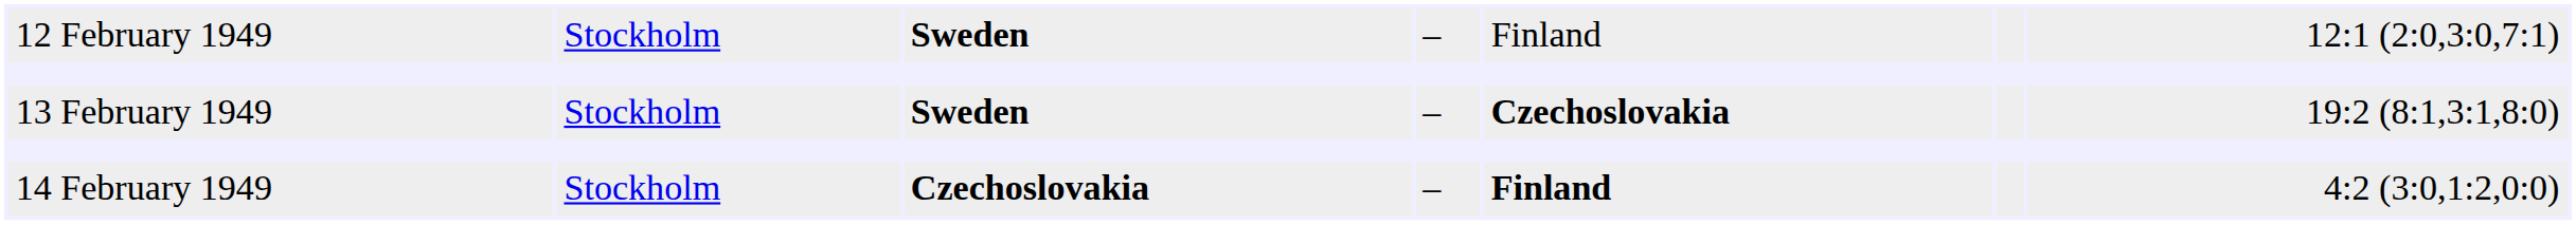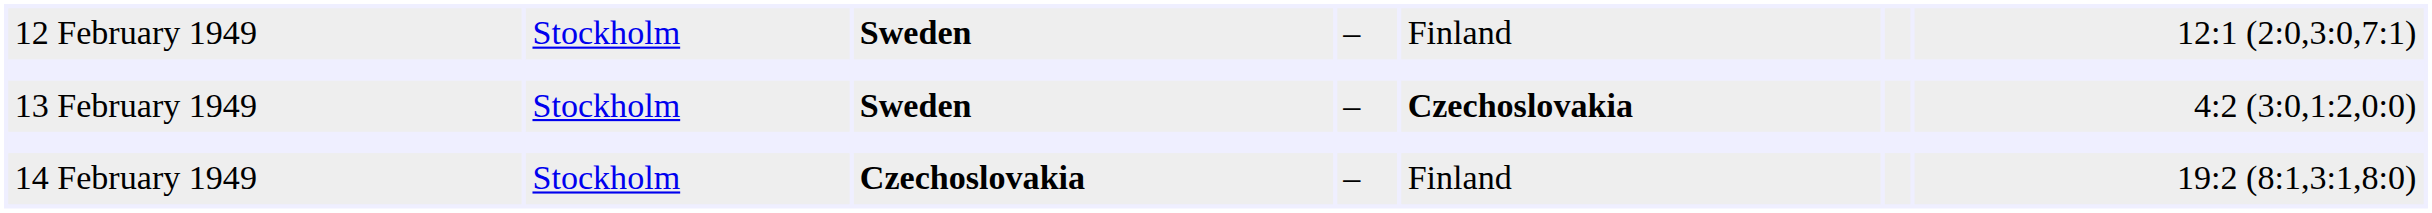 <table cellspacing="2" border="0" cellpadding="3" bgcolor="#EFEFFF" width="90%">
 <tr>
 <td bgcolor="#EEEEEE">12 February 1949</td>
 <td bgcolor="#EEEEEE"><a href='#'>Stockholm</a></td>
 <td bgcolor="#EEEEEE"> <strong>Sweden</strong></td>
 <td bgcolor="#EEEEEE">–</td>
 <td bgcolor="#EEEEEE"> Finland</td>
 <td bgcolor="#EEEEEE"></td>
 <td bgcolor="#EEEEEE" align="right">12:1 (2:0,3:0,7:1)</td>
 </tr>
 <tr>
 <td></td>
 </tr>
 <tr>
 <td bgcolor="#EEEEEE">13 February 1949</td>
 <td bgcolor="#EEEEEE"><a href='#'>Stockholm</a></td>
 <td bgcolor="#EEEEEE"> <strong>Sweden</strong></td>
 <td bgcolor="#EEEEEE">–</td>
 <td bgcolor="#EEEEEE"><strong> Czechoslovakia</strong></td>
 <td bgcolor="#EEEEEE"></td>
-<td bgcolor="#EEEEEE" align="right">19:2 (8:1,3:1,8:0)</td>
+<td bgcolor="#EEEEEE" align="right">4:2 (3:0,1:2,0:0)</td>
 </tr>
 <tr>
 <td></td>
 </tr>
 <tr>
 <td bgcolor="#EEEEEE">14 February 1949</td>
 <td bgcolor="#EEEEEE"><a href='#'>Stockholm</a></td>
 <td bgcolor="#EEEEEE"> <strong>Czechoslovakia</strong></td>
 <td bgcolor="#EEEEEE">–</td>
-<td bgcolor="#EEEEEE"><strong> Finland</strong></td>
+<td bgcolor="#EEEEEE"> Finland</td>
 <td bgcolor="#EEEEEE"></td>
-<td bgcolor="#EEEEEE" align="right">4:2 (3:0,1:2,0:0)</td>
+<td bgcolor="#EEEEEE" align="right">19:2 (8:1,3:1,8:0)</td>
 </tr>
 </table>
